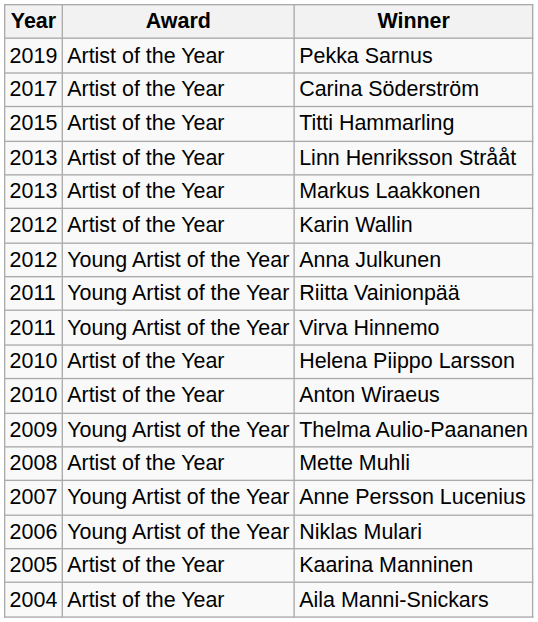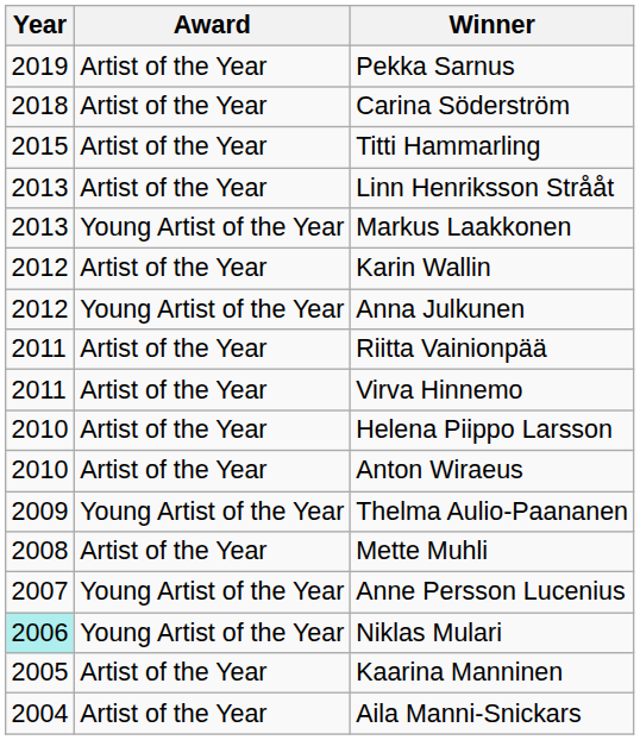 <table class="wikitable">
 <tr>
 <th>Year</th>
 <th>Award</th>
 <th>Winner</th>
 </tr>
 <tr>
 <td>2019</td>
 <td>Artist of the Year</td>
 <td>Pekka Sarnus </td>
 </tr>
 <tr>
-<td>2017</td>
+<td>2018</td>
 <td>Artist of the Year</td>
 <td>Carina Söderström</td>
 </tr>
 <tr>
 <td>2015</td>
 <td>Artist of the Year</td>
 <td>Titti Hammarling</td>
 </tr>
 <tr>
 <td>2013</td>
 <td>Artist of the Year</td>
 <td>Linn Henriksson Strååt</td>
 </tr>
 <tr>
 <td>2013</td>
-<td>Artist of the Year</td>
+<td>Young Artist of the Year</td>
 <td>Markus Laakkonen</td>
 </tr>
 <tr>
 <td>2012</td>
 <td>Artist of the Year</td>
 <td>Karin Wallin</td>
 </tr>
 <tr>
 <td>2012</td>
 <td>Young Artist of the Year</td>
 <td>Anna Julkunen</td>
 </tr>
 <tr>
 <td>2011</td>
-<td>Young Artist of the Year</td>
+<td>Artist of the Year</td>
 <td>Riitta Vainionpää</td>
 </tr>
 <tr>
 <td>2011</td>
-<td>Young Artist of the Year</td>
+<td>Artist of the Year</td>
 <td>Virva Hinnemo</td>
 </tr>
 <tr>
 <td>2010</td>
 <td>Artist of the Year</td>
 <td>Helena Piippo Larsson</td>
 </tr>
 <tr>
 <td>2010</td>
 <td>Artist of the Year</td>
 <td>Anton Wiraeus</td>
 </tr>
 <tr>
 <td>2009</td>
 <td>Young Artist of the Year</td>
 <td>Thelma Aulio-Paananen</td>
 </tr>
 <tr>
 <td>2008</td>
 <td>Artist of the Year</td>
 <td>Mette Muhli</td>
 </tr>
 <tr>
 <td>2007</td>
 <td>Young Artist of the Year</td>
 <td>Anne Persson Lucenius</td>
 </tr>
 <tr>
-<td>2006</td>
+<td style="background: paleturquoise;">2006</td>
 <td>Young Artist of the Year</td>
 <td>Niklas Mulari</td>
 </tr>
 <tr>
 <td>2005</td>
 <td>Artist of the Year</td>
 <td>Kaarina Manninen</td>
 </tr>
 <tr>
 <td>2004</td>
 <td>Artist of the Year</td>
 <td>Aila Manni-Snickars</td>
 </tr>
 </table>
